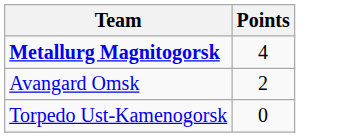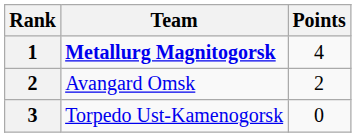 <table class="wikitable" style="text-align: center;">
 <tr>
+<th>Rank</th>
 <th>Team</th>
 <th>Points</th>
 </tr>
 <tr>
+<th>1</th>
 <td style="text-align: left;"> <strong><a href='#'>Metallurg Magnitogorsk</a></strong></td>
 <td>4</td>
 </tr>
 <tr>
+<th>2</th>
 <td style="text-align: left;"> <a href='#'>Avangard Omsk</a></td>
 <td>2</td>
 </tr>
 <tr>
+<th>3</th>
 <td style="text-align: left;"> <a href='#'>Torpedo Ust-Kamenogorsk</a></td>
 <td>0</td>
 </tr>
 </table>
